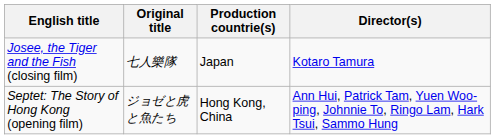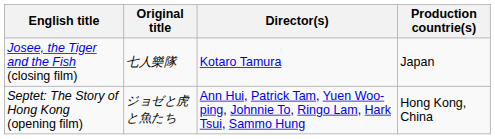 <table class="sortable wikitable" style="width:100%; margin-bottom:4px" cellpadding="5">
 <tr>
 <th scope="col">English title</th>
 <th scope="col">Original title</th>
+<th scope="col">Director(s)</th>
 <th scope="col">Production countrie(s)</th>
-<th scope="col">Director(s)</th>
 </tr>
 <tr>
 <td><em><a href='#'>Josee, the Tiger and the Fish</a></em> (closing film)</td>
 <td><em>七人樂隊</em></td>
+<td><a href='#'>Kotaro Tamura</a></td>
 <td>Japan</td>
-<td><a href='#'>Kotaro Tamura</a></td>
 </tr>
 <tr>
 <td><em>Septet: The Story of Hong Kong</em> (opening film)</td>
 <td><em>ジョゼと虎と魚たち</em></td>
+<td><a href='#'>Ann Hui</a>, <a href='#'>Patrick Tam</a>, <a href='#'>Yuen Woo-ping</a>, <a href='#'>Johnnie To</a>, <a href='#'>Ringo Lam</a>, <a href='#'>Hark Tsui</a>, <a href='#'>Sammo Hung</a></td>
 <td>Hong Kong, China</td>
-<td><a href='#'>Ann Hui</a>, <a href='#'>Patrick Tam</a>, <a href='#'>Yuen Woo-ping</a>, <a href='#'>Johnnie To</a>, <a href='#'>Ringo Lam</a>, <a href='#'>Hark Tsui</a>, <a href='#'>Sammo Hung</a></td>
 </tr>
 </table>
